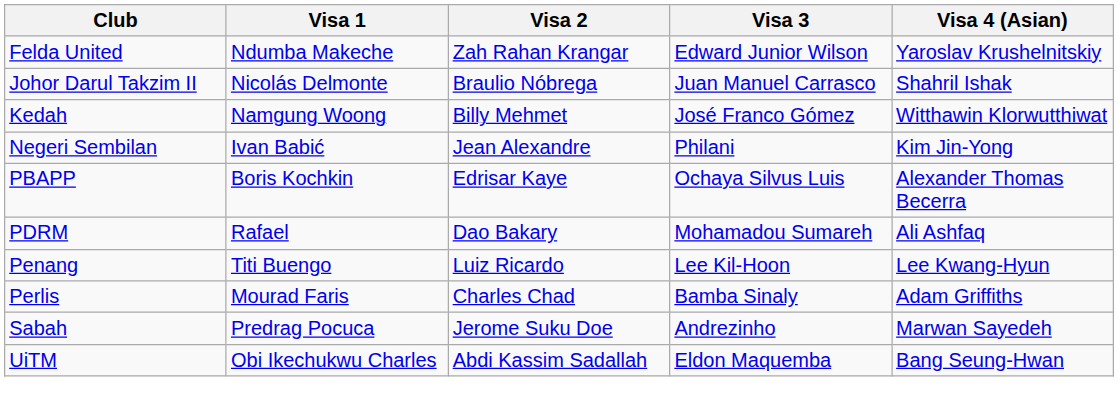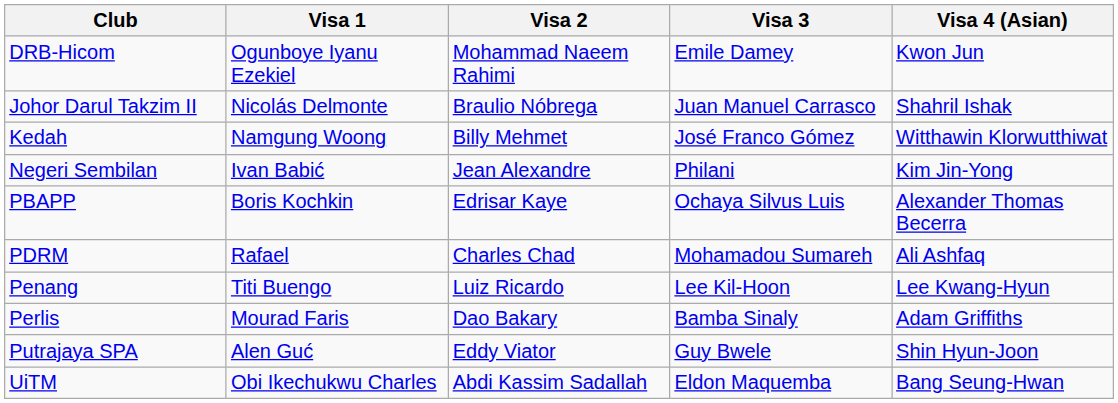 <table class="wikitable">
 <tr>
 <th style="width:170px;">Club</th>
 <th style="width:170px;">Visa 1</th>
 <th style="width:170px;">Visa 2</th>
 <th style="width:170px;">Visa 3</th>
 <th style="width:170px;">Visa 4 (Asian)</th>
 </tr>
 <tr style="vertical-align:top;">
-<td><a href='#'>Felda United</a></td>
-<td> <a href='#'>Ndumba Makeche</a></td>
-<td> <a href='#'>Zah Rahan Krangar</a></td>
-<td> <a href='#'>Edward Junior Wilson</a></td>
-<td> <a href='#'>Yaroslav Krushelnitskiy</a></td>
+<td><a href='#'>DRB-Hicom</a></td>
+<td> <a href='#'>Ogunboye Iyanu Ezekiel</a></td>
+<td> <a href='#'>Mohammad Naeem Rahimi</a></td>
+<td> <a href='#'>Emile Damey</a></td>
+<td> <a href='#'>Kwon Jun</a></td>
 </tr>
 <tr style="vertical-align:top;">
 <td><a href='#'>Johor Darul Takzim II</a></td>
 <td> <a href='#'>Nicolás Delmonte</a></td>
 <td> <a href='#'>Braulio Nóbrega</a></td>
 <td> <a href='#'>Juan Manuel Carrasco</a></td>
 <td> <a href='#'>Shahril Ishak</a></td>
 </tr>
 <tr style="vertical-align:top;">
 <td><a href='#'>Kedah</a></td>
 <td> <a href='#'>Namgung Woong</a></td>
 <td> <a href='#'>Billy Mehmet</a></td>
 <td> <a href='#'>José Franco Gómez</a></td>
 <td> <a href='#'>Witthawin Klorwutthiwat</a></td>
 </tr>
 <tr style="vertical-align:top;">
 <td><a href='#'>Negeri Sembilan</a></td>
 <td> <a href='#'>Ivan Babić</a></td>
 <td> <a href='#'>Jean Alexandre</a></td>
 <td> <a href='#'>Philani</a></td>
 <td> <a href='#'>Kim Jin-Yong</a></td>
 </tr>
 <tr style="vertical-align:top;">
 <td><a href='#'>PBAPP</a></td>
 <td> <a href='#'>Boris Kochkin</a></td>
 <td> <a href='#'>Edrisar Kaye</a></td>
 <td> <a href='#'>Ochaya Silvus Luis</a></td>
 <td> <a href='#'>Alexander Thomas Becerra</a></td>
 </tr>
 <tr style="vertical-align:top;">
 <td><a href='#'>PDRM</a></td>
 <td> <a href='#'>Rafael</a></td>
-<td> <a href='#'>Dao Bakary</a></td>
+<td> <a href='#'>Charles Chad</a></td>
 <td> <a href='#'>Mohamadou Sumareh</a></td>
 <td> <a href='#'>Ali Ashfaq</a></td>
 </tr>
 <tr style="vertical-align:top;">
 <td><a href='#'>Penang</a></td>
 <td> <a href='#'>Titi Buengo</a></td>
 <td> <a href='#'>Luiz Ricardo</a></td>
 <td> <a href='#'>Lee Kil-Hoon</a></td>
 <td> <a href='#'>Lee Kwang-Hyun</a></td>
 </tr>
 <tr style="vertical-align:top;">
 <td><a href='#'>Perlis</a></td>
 <td> <a href='#'>Mourad Faris</a></td>
-<td> <a href='#'>Charles Chad</a></td>
+<td> <a href='#'>Dao Bakary</a></td>
 <td> <a href='#'>Bamba Sinaly</a></td>
 <td> <a href='#'>Adam Griffiths</a></td>
 </tr>
 <tr style="vertical-align:top;">
-<td><a href='#'>Sabah</a></td>
-<td> <a href='#'>Predrag Pocuca</a></td>
-<td> <a href='#'>Jerome Suku Doe</a></td>
-<td> <a href='#'>Andrezinho</a></td>
-<td> <a href='#'>Marwan Sayedeh</a></td>
+<td><a href='#'>Putrajaya SPA</a></td>
+<td> <a href='#'>Alen Guć</a></td>
+<td> <a href='#'>Eddy Viator</a></td>
+<td> <a href='#'>Guy Bwele</a></td>
+<td> <a href='#'>Shin Hyun-Joon</a></td>
 </tr>
 <tr style="vertical-align:top;">
 <td><a href='#'>UiTM</a></td>
 <td> <a href='#'>Obi Ikechukwu Charles</a></td>
 <td> <a href='#'>Abdi Kassim Sadallah</a></td>
 <td> <a href='#'>Eldon Maquemba</a></td>
 <td> <a href='#'>Bang Seung-Hwan</a></td>
 </tr>
 </table>
